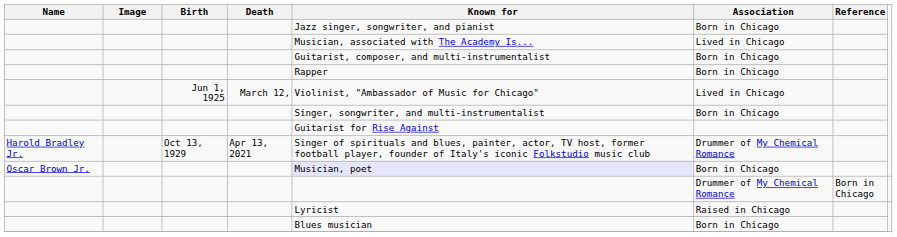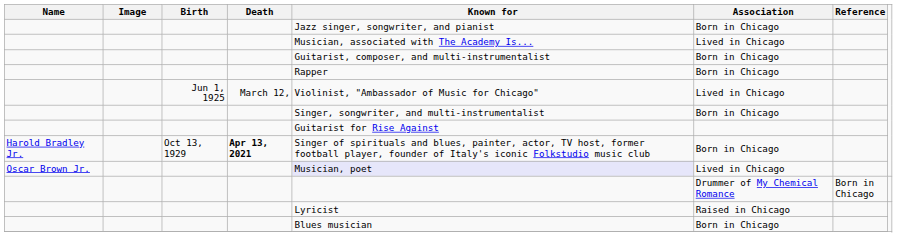 <table class="wikitable sortable">
 <tr>
 <th scope="col" width="140">Name</th>
 <th scope="col" width="80" class="unsortable">Image</th>
 <th scope="col" width="90">Birth</th>
 <th scope="col" width="90">Death</th>
 <th scope="col" width="600" class="unsortable">Known for</th>
 <th scope="col" width="200" class="unsortable">Association</th>
 <th scope="col" width="30" class="unsortable">Reference</th>
 </tr>
 <tr>
 <td></td>
 <td></td>
 <td align=right></td>
 <td></td>
 <td>Jazz singer, songwriter, and pianist</td>
 <td>Born in Chicago</td>
 <td align="center"></td>
 </tr>
 <tr>
 <td></td>
 <td></td>
 <td align=right></td>
 <td></td>
 <td>Musician, associated with <a href='#'>The Academy Is...</a></td>
 <td>Lived in Chicago</td>
 <td></td>
 </tr>
 <tr>
 <td></td>
 <td></td>
 <td align=right></td>
 <td></td>
 <td>Guitarist, composer, and multi-instrumentalist</td>
 <td>Born in Chicago</td>
 <td></td>
 </tr>
 <tr>
 <td></td>
 <td></td>
 <td align=right></td>
 <td></td>
 <td>Rapper</td>
 <td>Born in Chicago</td>
 <td align="center"></td>
 </tr>
 <tr>
 <td></td>
 <td></td>
 <td align=right>Jun 1, 1925</td>
 <td align=right>March 12, </td>
 <td>Violinist, "Ambassador of Music for Chicago"</td>
 <td>Lived in Chicago</td>
 <td align="center"></td>
 </tr>
 <tr>
 <td></td>
 <td></td>
 <td align=right></td>
 <td></td>
 <td>Singer, songwriter, and multi-instrumentalist</td>
 <td>Born in Chicago</td>
 <td align="center"></td>
 </tr>
 <tr>
 <td></td>
 <td></td>
 <td align=right></td>
 <td></td>
 <td>Guitarist for <a href='#'>Rise Against</a></td>
 <td></td>
 <td align="center"></td>
 </tr>
 <tr>
 <td><a href='#'>Harold Bradley Jr.</a></td>
 <td></td>
 <td>Oct 13, 1929</td>
-<td>Apr 13, 2021</td>
+<td><strong>Apr 13, 2021</strong></td>
 <td>Singer of spirituals and blues, painter, actor, TV host, former football player, founder of Italy's iconic <a href='#'>Folkstudio</a> music club</td>
-<td>Drummer of <a href='#'>My Chemical Romance</a></td>
+<td>Born in Chicago</td>
 <td></td>
 </tr>
 <tr>
 <td><a href='#'>Oscar Brown Jr.</a></td>
 <td></td>
 <td align=right></td>
 <td align=right></td>
 <td style="background: lavender;">Musician, poet</td>
-<td>Born in Chicago</td>
+<td>Lived in Chicago</td>
 <td align="center"></td>
 </tr>
 <tr>
 <td></td>
 <td></td>
 <td align=right></td>
 <td aligh=right></td>
 <td></td>
 <td>Drummer of <a href='#'>My Chemical Romance</a></td>
 <td>Born in Chicago</td>
 <td align="center"></td>
 </tr>
 <tr>
 <td></td>
 <td></td>
 <td align=right></td>
 <td align=right></td>
 <td>Lyricist</td>
 <td>Raised in Chicago</td>
 <td align="center"></td>
 </tr>
 <tr>
 <td></td>
 <td></td>
 <td align=right></td>
 <td align=right></td>
 <td>Blues musician</td>
 <td>Born in Chicago</td>
 <td align="center"></td>
 </tr>
 <tr>
 </tr>
 </table>
